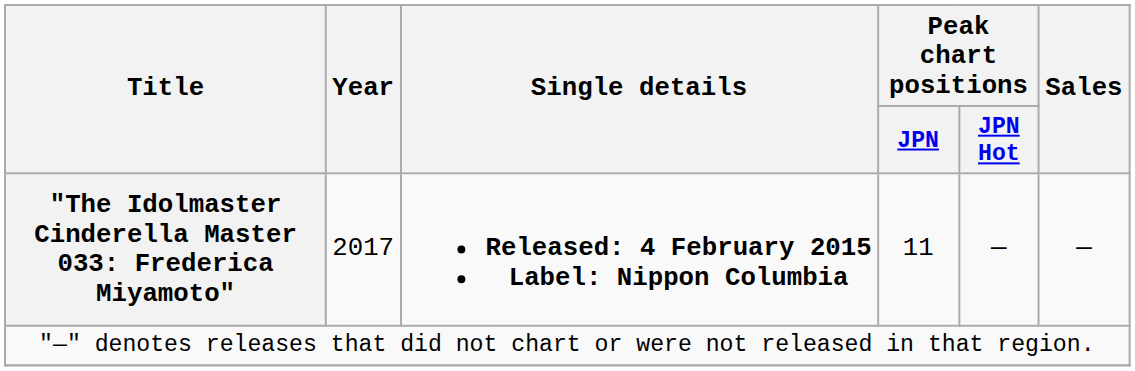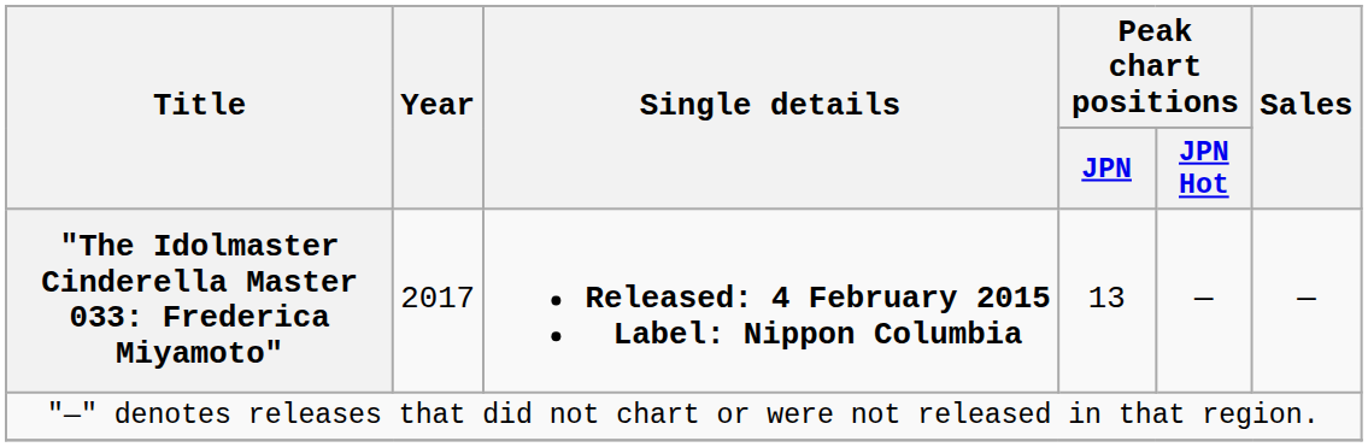 <table class="wikitable plainrowheaders" style="text-align:center;">
 <tr>
 <th scope="col" rowspan="2" style="width:12em;">Title</th>
 <th scope="col" rowspan="2">Year</th>
 <th scope="col" rowspan="2">Single details</th>
 <th scope="col" colspan="2">Peak chart positions</th>
 <th scope="col" rowspan="2">Sales</th>
 </tr>
 <tr>
 <th scope="col" style="width:3em;font-size:90%;"><a href='#'>JPN</a></th>
 <th scope="col" style="width:3em;font-size:90%;"><a href='#'>JPN<br>Hot</a></th>
 </tr>
 <tr>
 <th scope="row">"The Idolmaster Cinderella Master 033: Frederica Miyamoto"</th>
 <td>2017</td>
 <td><strong><br><ul><li>Released: 4 February 2015</li><li>Label: Nippon Columbia</li></ul></strong></td>
-<td>11</td>
+<td>13</td>
 <td>—</td>
 <td>—</td>
 </tr>
 <tr>
 <td colspan="6" style="font-size:90%;">"—" denotes releases that did not chart or were not released in that region.</td>
 </tr>
 <tr>
 </tr>
 </table>
